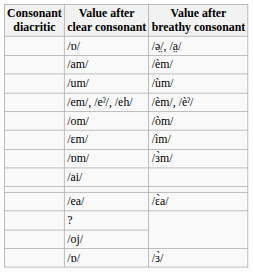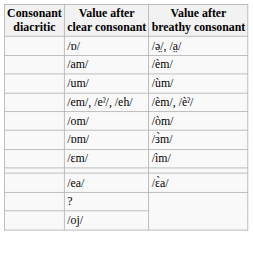 <table class=wikitable>
 <tr>
 <th>Consonant <br>diacritic</th>
 <th>Value after <br>clear consonant</th>
 <th>Value after <br>breathy consonant</th>
 </tr>
 <tr>
 <td></td>
 <td>/ɒ/</td>
 <td>/ə̤/, /a̤/</td>
 </tr>
 <tr>
 <td></td>
 <td>/am/</td>
 <td>/èm/</td>
 </tr>
 <tr>
 <td></td>
 <td>/um/</td>
 <td>/ùm/</td>
 </tr>
 <tr>
 <td></td>
 <td>/em/, /eˀ/, /eh/</td>
 <td>/èm/, /èˀ/</td>
 </tr>
 <tr>
 <td></td>
 <td>/om/</td>
 <td>/òm/</td>
 </tr>
 <tr>
 <td></td>
-<td>/ɛm/</td>
-<td>/ìm/</td>
-</tr>
-<tr>
-<td></td>
 <td>/ɒm/</td>
 <td>/ɜ̀m/</td>
 </tr>
 <tr>
 <td></td>
-<td>/ai/</td>
-<td></td>
+<td>/ɛm/</td>
+<td>/ìm/</td>
 </tr>
 <tr>
 <td></td>
 <td></td>
 </tr>
 <tr>
 <td></td>
 <td>/ea/</td>
 <td>/ɛ̀a/</td>
 </tr>
 <tr>
 <td></td>
 <td>?</td>
 </tr>
 <tr>
 <td></td>
 <td>/oj/</td>
 </tr>
-<tr>
-<td></td>
-<td>/ɒ/</td>
-<td>/ɜ̀/</td>
-</tr>
 </table>
